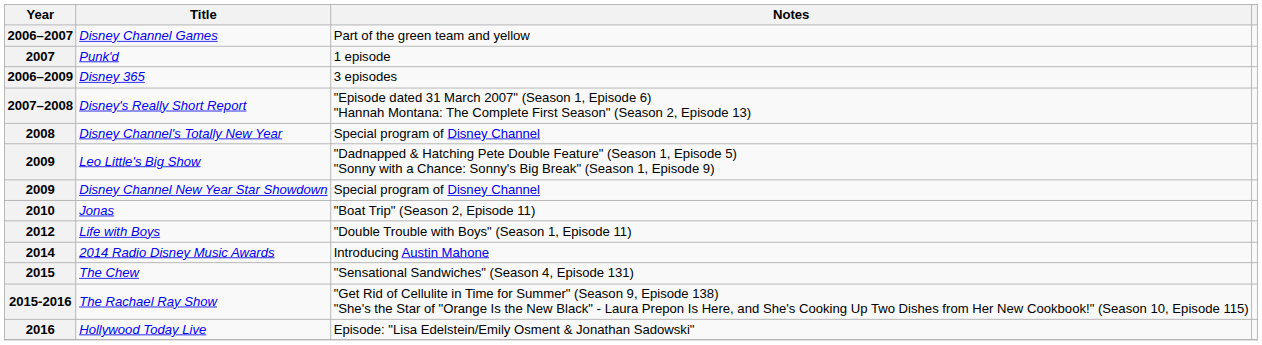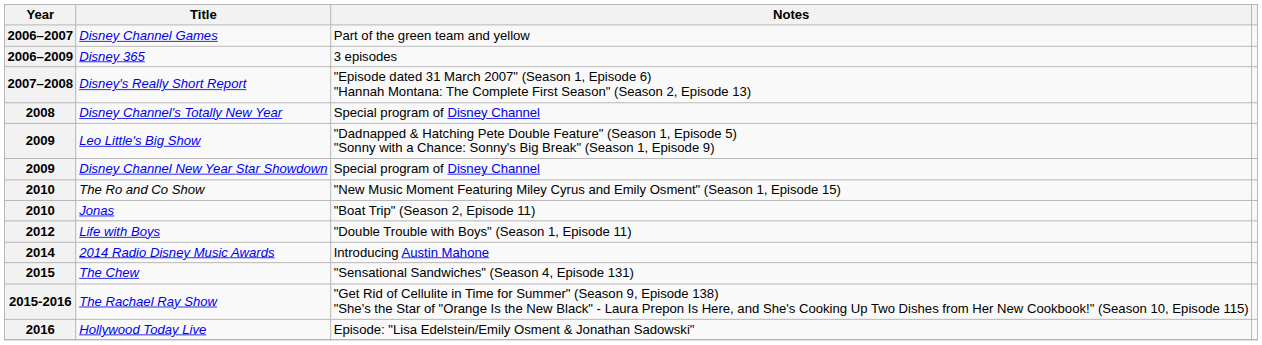 <table class="wikitable plainrowheaders sortable" style="margin-right: 0;">
 <tr>
 <th scope="col">Year</th>
 <th scope="col">Title</th>
 <th scope="col" class="unsortable">Notes</th>
 <th scope="col" class="unsortable"></th>
 </tr>
 <tr>
 <th scope="row">2006–2007</th>
 <td><em><a href='#'>Disney Channel Games</a></em></td>
 <td>Part of the green team and yellow</td>
-<td></td>
-</tr>
-<tr>
-<th scope="row">2007</th>
-<td><em><a href='#'>Punk'd</a></em></td>
-<td>1 episode</td>
 <td></td>
 </tr>
 <tr>
 <th scope="row">2006–2009</th>
 <td><em><a href='#'>Disney 365</a></em></td>
 <td>3 episodes</td>
 <td></td>
 </tr>
 <tr>
 <th scope="row">2007–2008</th>
 <td><em><a href='#'>Disney's Really Short Report</a></em></td>
 <td>"Episode dated 31 March 2007" (Season 1, Episode 6)<br>"Hannah Montana: The Complete First Season" (Season 2, Episode 13)</td>
 <td></td>
 </tr>
 <tr>
 <th scope="row">2008</th>
 <td><em><a href='#'>Disney Channel's Totally New Year</a></em></td>
 <td>Special program of <a href='#'>Disney Channel</a></td>
 <td></td>
 </tr>
 <tr>
 <th scope="row">2009</th>
 <td><em><a href='#'>Leo Little's Big Show</a></em></td>
 <td>"Dadnapped & Hatching Pete Double Feature" (Season 1, Episode 5)<br>"Sonny with a Chance: Sonny's Big Break" (Season 1, Episode 9)</td>
 <td></td>
 </tr>
 <tr>
 <th scope="row">2009</th>
 <td><em><a href='#'>Disney Channel New Year Star Showdown</a></em></td>
 <td>Special program of <a href='#'>Disney Channel</a></td>
+<td></td>
+</tr>
+<tr>
+<th scope="row">2010</th>
+<td><em>The Ro and Co Show</em></td>
+<td>"New Music Moment Featuring Miley Cyrus and Emily Osment" (Season 1, Episode 15)</td>
 <td></td>
 </tr>
 <tr>
 <th scope="row">2010</th>
 <td><em><a href='#'>Jonas</a></em></td>
 <td>"Boat Trip" (Season 2, Episode 11)</td>
 <td></td>
 </tr>
 <tr>
 <th scope="row">2012</th>
 <td><em><a href='#'>Life with Boys</a></em></td>
 <td>"Double Trouble with Boys" (Season 1, Episode 11)</td>
 <td></td>
 </tr>
 <tr>
 <th scope="row">2014</th>
 <td><em><a href='#'>2014 Radio Disney Music Awards</a></em></td>
 <td>Introducing <a href='#'>Austin Mahone</a></td>
 <td></td>
 </tr>
 <tr>
 <th scope="row">2015</th>
 <td><em><a href='#'>The Chew</a></em></td>
 <td>"Sensational Sandwiches" (Season 4, Episode 131)</td>
 <td></td>
 </tr>
 <tr>
 <th scope="row">2015-2016</th>
 <td><em><a href='#'>The Rachael Ray Show</a></em></td>
 <td>"Get Rid of Cellulite in Time for Summer" (Season 9, Episode 138)<br>"She's the Star of "Orange Is the New Black" - Laura Prepon Is Here, and She's Cooking Up Two Dishes from Her New Cookbook!" (Season 10, Episode 115)</td>
 <td></td>
 </tr>
 <tr>
 <th scope="row">2016</th>
 <td><em><a href='#'>Hollywood Today Live</a></em></td>
 <td>Episode: "Lisa Edelstein/Emily Osment & Jonathan Sadowski"</td>
 <td></td>
 </tr>
 <tr>
 </tr>
 </table>
